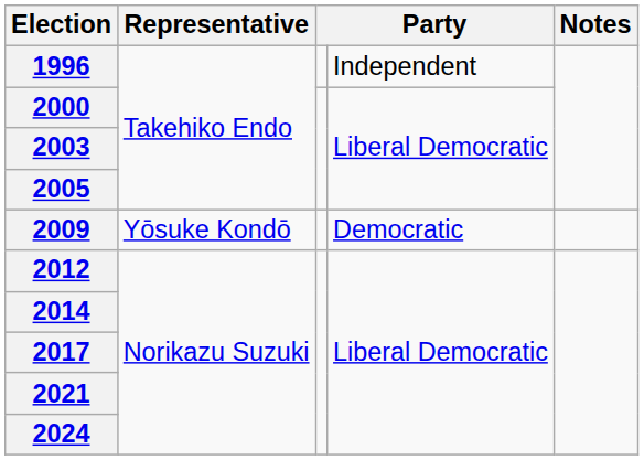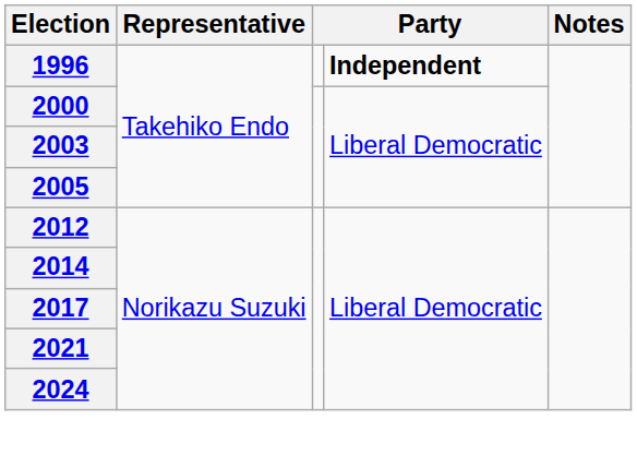 <table class=wikitable>
 <tr valign=bottom>
 <th>Election</th>
 <th>Representative</th>
 <th colspan="2">Party</th>
 <th>Notes</th>
 </tr>
 <tr>
 <th><a href='#'>1996</a></th>
 <td rowspan="4"><a href='#'>Takehiko Endo</a></td>
 <td bgcolor = ></td>
-<td>Independent</td>
+<td><strong>Independent</strong></td>
 <td rowspan="4"></td>
 </tr>
 <tr>
 <th><a href='#'>2000</a></th>
 <td rowspan="3" bgcolor=></td>
 <td rowspan="3"><a href='#'> Liberal Democratic</a></td>
 </tr>
 <tr>
 <th><a href='#'>2003</a></th>
 </tr>
 <tr>
 <th><a href='#'>2005</a></th>
-</tr>
-<tr>
-<th><a href='#'>2009</a></th>
-<td><a href='#'>Yōsuke Kondō</a></td>
-<td bgcolor=></td>
-<td><a href='#'>Democratic</a></td>
-<td></td>
 </tr>
 <tr>
 <th><a href='#'>2012</a></th>
 <td rowspan="5"><a href='#'>Norikazu Suzuki</a></td>
 <td rowspan="5" bgcolor=></td>
 <td rowspan="5"><a href='#'> Liberal Democratic</a></td>
 <td rowspan="5"></td>
 </tr>
 <tr>
 <th><a href='#'>2014</a></th>
 </tr>
 <tr>
 <th><a href='#'>2017</a></th>
 </tr>
 <tr>
 <th><a href='#'>2021</a></th>
 </tr>
 <tr>
 <th><a href='#'>2024</a></th>
 </tr>
 </table>
